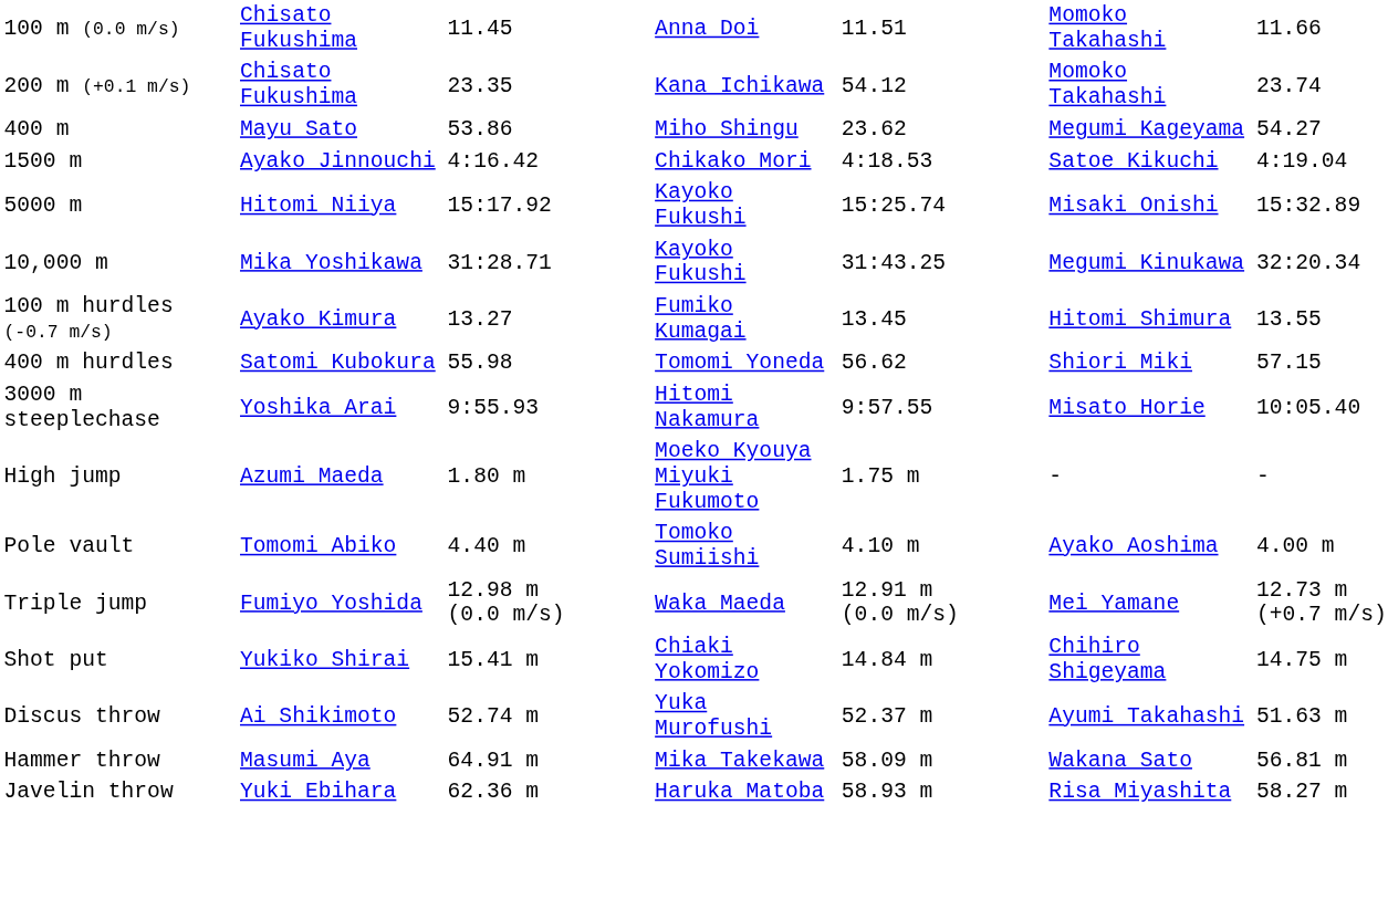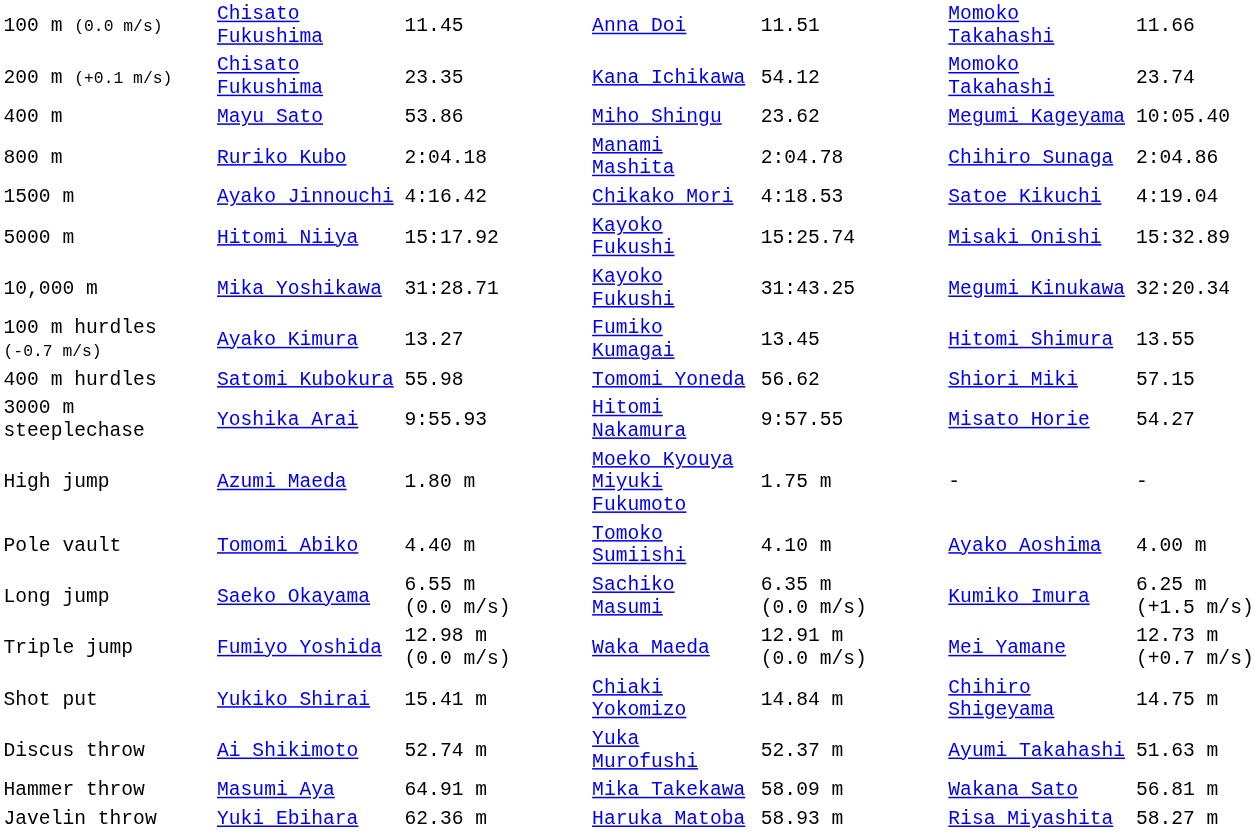 <table>
 <tr>
 <td>100 m <small>(0.0 m/s)</small></td>
 <td><a href='#'>Chisato Fukushima</a></td>
 <td>11.45</td>
 <td><a href='#'>Anna Doi</a></td>
 <td>11.51</td>
 <td><a href='#'>Momoko Takahashi</a></td>
 <td>11.66</td>
 </tr>
 <tr>
 <td>200 m <small>(+0.1 m/s)</small></td>
 <td><a href='#'>Chisato Fukushima</a></td>
 <td>23.35</td>
 <td><a href='#'>Kana Ichikawa</a></td>
 <td>54.12</td>
 <td><a href='#'>Momoko Takahashi</a></td>
 <td>23.74</td>
 </tr>
 <tr>
 <td>400 m</td>
 <td><a href='#'>Mayu Sato</a></td>
 <td>53.86</td>
 <td><a href='#'>Miho Shingu</a></td>
 <td>23.62</td>
 <td><a href='#'>Megumi Kageyama</a></td>
-<td>54.27</td>
+<td>10:05.40</td>
+</tr>
+<tr>
+<td>800 m</td>
+<td><a href='#'>Ruriko Kubo</a></td>
+<td>2:04.18</td>
+<td><a href='#'>Manami Mashita</a></td>
+<td>2:04.78</td>
+<td><a href='#'>Chihiro Sunaga</a></td>
+<td>2:04.86</td>
 </tr>
 <tr>
 <td>1500 m</td>
 <td><a href='#'>Ayako Jinnouchi</a></td>
 <td>4:16.42</td>
 <td><a href='#'>Chikako Mori</a></td>
 <td>4:18.53</td>
 <td><a href='#'>Satoe Kikuchi</a></td>
 <td>4:19.04</td>
 </tr>
 <tr>
 <td>5000 m</td>
 <td><a href='#'>Hitomi Niiya</a></td>
 <td>15:17.92</td>
 <td><a href='#'>Kayoko Fukushi</a></td>
 <td>15:25.74</td>
 <td><a href='#'>Misaki Onishi</a></td>
 <td>15:32.89</td>
 </tr>
 <tr>
 <td>10,000 m</td>
 <td><a href='#'>Mika Yoshikawa</a></td>
 <td>31:28.71</td>
 <td><a href='#'>Kayoko Fukushi</a></td>
 <td>31:43.25</td>
 <td><a href='#'>Megumi Kinukawa</a></td>
 <td>32:20.34</td>
 </tr>
 <tr>
 <td>100 m hurdles<br> <small>(-0.7 m/s)</small></td>
 <td><a href='#'>Ayako Kimura</a></td>
 <td>13.27</td>
 <td><a href='#'>Fumiko Kumagai</a></td>
 <td>13.45</td>
 <td><a href='#'>Hitomi Shimura</a></td>
 <td>13.55</td>
 </tr>
 <tr>
 <td>400 m hurdles</td>
 <td><a href='#'>Satomi Kubokura</a></td>
 <td>55.98</td>
 <td><a href='#'>Tomomi Yoneda</a></td>
 <td>56.62</td>
 <td><a href='#'>Shiori Miki</a></td>
 <td>57.15</td>
 </tr>
 <tr>
 <td>3000 m steeplechase</td>
 <td><a href='#'>Yoshika Arai</a></td>
 <td>9:55.93</td>
 <td><a href='#'>Hitomi Nakamura</a></td>
 <td>9:57.55</td>
 <td><a href='#'>Misato Horie</a></td>
-<td>10:05.40</td>
+<td>54.27</td>
 </tr>
 <tr>
 <td>High jump</td>
 <td><a href='#'>Azumi Maeda</a></td>
 <td>1.80 m</td>
 <td><a href='#'>Moeko Kyouya</a><br><a href='#'>Miyuki Fukumoto</a></td>
 <td>1.75 m</td>
 <td>-</td>
 <td>-</td>
 </tr>
 <tr>
 <td>Pole vault</td>
 <td><a href='#'>Tomomi Abiko</a></td>
 <td>4.40 m </td>
 <td><a href='#'>Tomoko Sumiishi</a></td>
 <td>4.10 m</td>
 <td><a href='#'>Ayako Aoshima</a></td>
 <td>4.00 m</td>
+</tr>
+<tr>
+<td>Long jump</td>
+<td><a href='#'>Saeko Okayama</a></td>
+<td>6.55 m (0.0 m/s)</td>
+<td><a href='#'>Sachiko Masumi</a></td>
+<td>6.35 m (0.0 m/s)</td>
+<td><a href='#'>Kumiko Imura</a></td>
+<td>6.25 m (+1.5 m/s)</td>
 </tr>
 <tr>
 <td>Triple jump</td>
 <td><a href='#'>Fumiyo Yoshida</a></td>
 <td>12.98 m (0.0 m/s)</td>
 <td><a href='#'>Waka Maeda</a></td>
 <td>12.91 m (0.0 m/s)</td>
 <td><a href='#'>Mei Yamane</a></td>
 <td>12.73 m (+0.7 m/s)</td>
 </tr>
 <tr>
 <td>Shot put</td>
 <td><a href='#'>Yukiko Shirai</a></td>
 <td>15.41 m</td>
 <td><a href='#'>Chiaki Yokomizo</a></td>
 <td>14.84 m</td>
 <td><a href='#'>Chihiro Shigeyama</a></td>
 <td>14.75 m</td>
 </tr>
 <tr>
 <td>Discus throw</td>
 <td><a href='#'>Ai Shikimoto</a></td>
 <td>52.74 m</td>
 <td><a href='#'>Yuka Murofushi</a></td>
 <td>52.37 m</td>
 <td><a href='#'>Ayumi Takahashi</a></td>
 <td>51.63 m</td>
 </tr>
 <tr>
 <td>Hammer throw</td>
 <td><a href='#'>Masumi Aya</a></td>
 <td>64.91 m</td>
 <td><a href='#'>Mika Takekawa</a></td>
 <td>58.09 m</td>
 <td><a href='#'>Wakana Sato</a></td>
 <td>56.81 m</td>
 </tr>
 <tr>
 <td>Javelin throw</td>
 <td><a href='#'>Yuki Ebihara</a></td>
 <td>62.36 m </td>
 <td><a href='#'>Haruka Matoba</a></td>
 <td>58.93 m</td>
 <td><a href='#'>Risa Miyashita</a></td>
 <td>58.27 m</td>
 </tr>
 </table>
